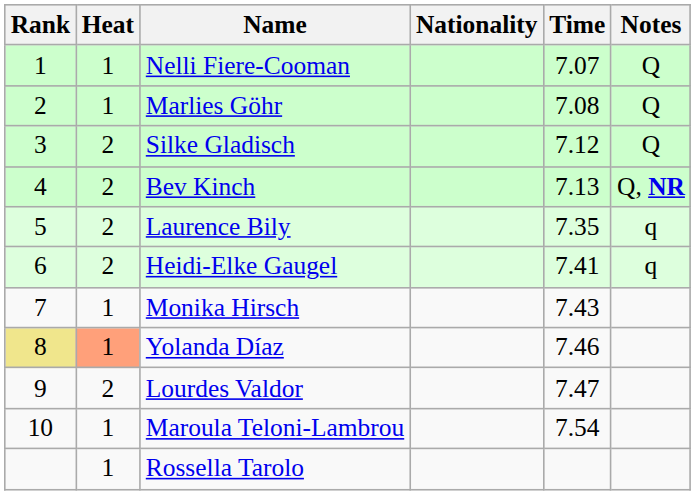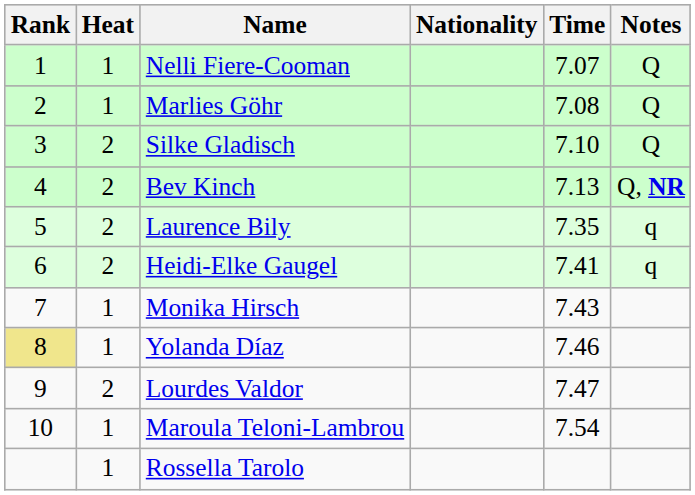 <table class="wikitable sortable" style="text-align:center">
 <tr>
 <th>Rank</th>
 <th>Heat</th>
 <th>Name</th>
 <th>Nationality</th>
 <th>Time</th>
 <th>Notes</th>
 </tr>
 <tr bgcolor=ccffcc>
 <td>1</td>
 <td>1</td>
 <td align="left"><a href='#'>Nelli Fiere-Cooman</a></td>
 <td align=left></td>
 <td>7.07</td>
 <td>Q</td>
 </tr>
 <tr bgcolor=ccffcc>
 <td>2</td>
 <td>1</td>
 <td align="left"><a href='#'>Marlies Göhr</a></td>
 <td align=left></td>
 <td>7.08</td>
 <td>Q</td>
 </tr>
 <tr bgcolor=ccffcc>
 <td>3</td>
 <td>2</td>
 <td align="left"><a href='#'>Silke Gladisch</a></td>
 <td align=left></td>
-<td>7.12</td>
+<td>7.10</td>
 <td>Q</td>
 </tr>
 <tr bgcolor=ccffcc>
 <td>4</td>
 <td>2</td>
 <td align="left"><a href='#'>Bev Kinch</a></td>
 <td align=left></td>
 <td>7.13</td>
 <td>Q, <strong><a href='#'>NR</a></strong></td>
 </tr>
 <tr bgcolor=ddffdd>
 <td>5</td>
 <td>2</td>
 <td align="left"><a href='#'>Laurence Bily</a></td>
 <td align=left></td>
 <td>7.35</td>
 <td>q</td>
 </tr>
 <tr bgcolor=ddffdd>
 <td>6</td>
 <td>2</td>
 <td align="left"><a href='#'>Heidi-Elke Gaugel</a></td>
 <td align=left></td>
 <td>7.41</td>
 <td>q</td>
 </tr>
 <tr>
 <td>7</td>
 <td>1</td>
 <td align="left"><a href='#'>Monika Hirsch</a></td>
 <td align=left></td>
 <td>7.43</td>
 <td></td>
 </tr>
 <tr>
 <td style="background: khaki;">8</td>
-<td style="background: lightsalmon;">1</td>
+<td>1</td>
 <td align="left"><a href='#'>Yolanda Díaz</a></td>
 <td align=left></td>
 <td>7.46</td>
 <td></td>
 </tr>
 <tr>
 <td>9</td>
 <td>2</td>
 <td align="left"><a href='#'>Lourdes Valdor</a></td>
 <td align=left></td>
 <td>7.47</td>
 <td></td>
 </tr>
 <tr>
 <td>10</td>
 <td>1</td>
 <td align="left"><a href='#'>Maroula Teloni-Lambrou</a></td>
 <td align=left></td>
 <td>7.54</td>
 <td></td>
 </tr>
 <tr>
 <td></td>
 <td>1</td>
 <td align="left"><a href='#'>Rossella Tarolo</a></td>
 <td align=left></td>
 <td></td>
 <td></td>
 </tr>
 </table>
